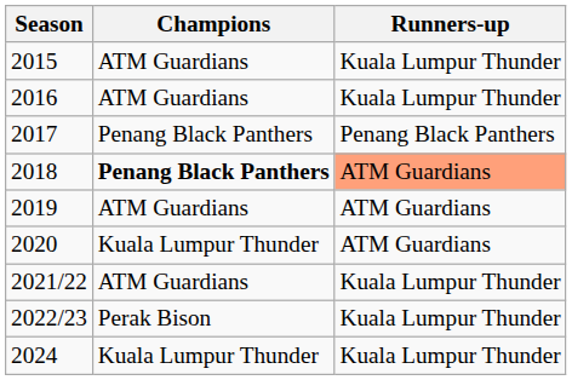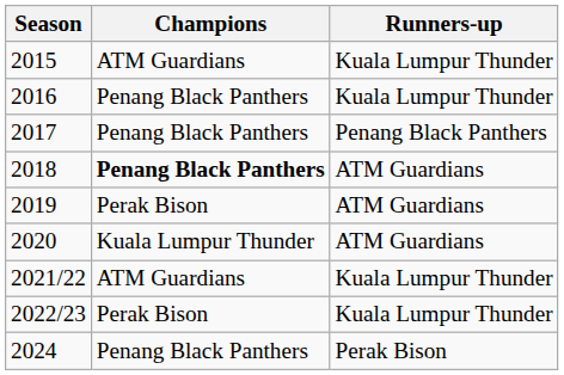 <table class="wikitable">
 <tr>
 <th>Season</th>
 <th>Champions</th>
 <th>Runners-up</th>
 </tr>
 <tr>
 <td>2015</td>
 <td>ATM Guardians</td>
 <td>Kuala Lumpur Thunder</td>
 </tr>
 <tr>
 <td>2016</td>
-<td>ATM Guardians</td>
+<td>Penang Black Panthers</td>
 <td>Kuala Lumpur Thunder</td>
 </tr>
 <tr>
 <td>2017</td>
 <td>Penang Black Panthers</td>
 <td>Penang Black Panthers</td>
 </tr>
 <tr>
 <td>2018</td>
 <td><strong>Penang Black Panthers</strong></td>
-<td style="background: lightsalmon;">ATM Guardians</td>
+<td>ATM Guardians</td>
 </tr>
 <tr>
 <td>2019</td>
-<td>ATM Guardians</td>
+<td>Perak Bison</td>
 <td>ATM Guardians</td>
 </tr>
 <tr>
 <td>2020</td>
 <td>Kuala Lumpur Thunder</td>
 <td>ATM Guardians</td>
 </tr>
 <tr>
 <td>2021/22</td>
 <td>ATM Guardians</td>
 <td>Kuala Lumpur Thunder</td>
 </tr>
 <tr>
 <td>2022/23</td>
 <td>Perak Bison</td>
 <td>Kuala Lumpur Thunder</td>
 </tr>
 <tr>
 <td>2024</td>
-<td>Kuala Lumpur Thunder</td>
-<td>Kuala Lumpur Thunder</td>
+<td>Penang Black Panthers</td>
+<td>Perak Bison</td>
 </tr>
 </table>
